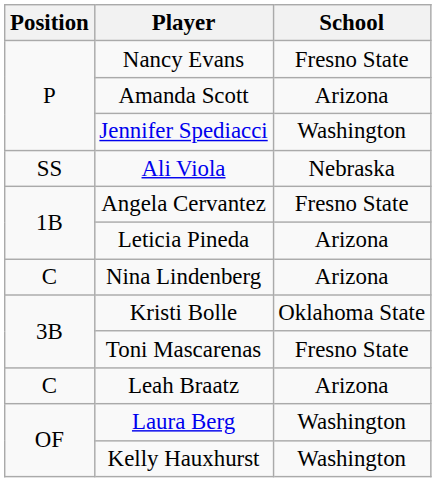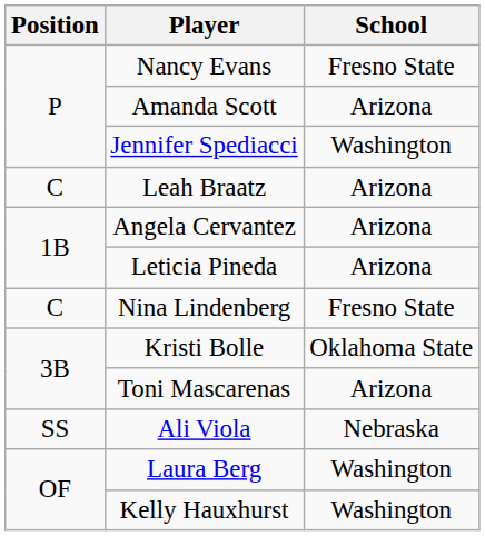 <table class="wikitable">
 <tr>
 <th>Position</th>
 <th>Player</th>
 <th>School</th>
 </tr>
 <tr align=center>
 <td rowspan=3>P</td>
 <td>Nancy Evans</td>
 <td>Fresno State</td>
 </tr>
 <tr align=center>
 <td>Amanda Scott</td>
 <td>Arizona</td>
 </tr>
 <tr align=center>
 <td><a href='#'>Jennifer Spediacci</a></td>
 <td>Washington</td>
 </tr>
 <tr align=center>
-<td>SS</td>
-<td><a href='#'>Ali Viola</a></td>
-<td>Nebraska</td>
+<td>C</td>
+<td>Leah Braatz</td>
+<td>Arizona</td>
 </tr>
 <tr align=center>
 <td rowspan=2>1B</td>
 <td>Angela Cervantez</td>
-<td>Fresno State</td>
+<td>Arizona</td>
 </tr>
 <tr align=center>
 <td>Leticia Pineda</td>
 <td>Arizona</td>
 </tr>
 <tr align=center>
 <td>C</td>
 <td>Nina Lindenberg</td>
-<td>Arizona</td>
+<td>Fresno State</td>
 </tr>
 <tr align=center>
 <td rowspan=2>3B</td>
 <td>Kristi Bolle</td>
 <td>Oklahoma State</td>
 </tr>
 <tr align=center>
 <td>Toni Mascarenas</td>
-<td>Fresno State</td>
+<td>Arizona</td>
 </tr>
 <tr align=center>
-<td>C</td>
-<td>Leah Braatz</td>
-<td>Arizona</td>
+<td>SS</td>
+<td><a href='#'>Ali Viola</a></td>
+<td>Nebraska</td>
 </tr>
 <tr align=center>
 <td rowspan=2>OF</td>
 <td><a href='#'>Laura Berg</a></td>
 <td>Washington</td>
 </tr>
 <tr align=center>
 <td>Kelly Hauxhurst</td>
 <td>Washington</td>
 </tr>
 </table>
